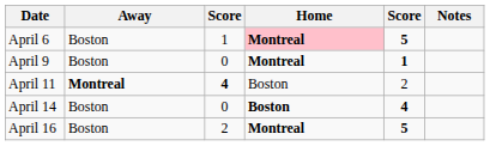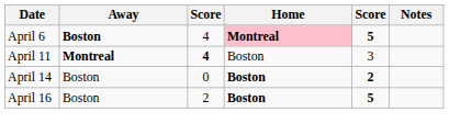 <table class="wikitable">
 <tr>
 <th bgcolor="#DDDDFF" width="60">Date</th>
 <th bgcolor="#DDDDFF" width="150">Away</th>
 <th bgcolor="#DDDDFF" width="5">Score</th>
 <th bgcolor="#DDDDFF" width="150">Home</th>
 <th bgcolor="#DDDDFF" width="5">Score</th>
 <th bgcolor="#DDDDFF" width="60">Notes</th>
 </tr>
 <tr>
 <td>April 6</td>
-<td>Boston</td>
-<td align="center">1</td>
+<td><strong>Boston</strong></td>
+<td align="center">4</td>
 <td style="background: pink;"><strong>Montreal</strong></td>
 <td align="center"><strong>5</strong></td>
-<td></td>
-</tr>
-<tr>
-<td>April 9</td>
-<td>Boston</td>
-<td align="center">0</td>
-<td><strong>Montreal</strong></td>
-<td align="center"><strong>1</strong></td>
 <td></td>
 </tr>
 <tr>
 <td>April 11</td>
 <td><strong>Montreal</strong></td>
 <td align="center"><strong>4</strong></td>
 <td>Boston</td>
-<td align="center">2</td>
+<td align="center">3</td>
 <td></td>
 </tr>
 <tr>
 <td>April 14</td>
 <td>Boston</td>
 <td align="center">0</td>
 <td><strong>Boston</strong></td>
-<td align="center"><strong>4</strong></td>
+<td align="center"><strong>2</strong></td>
 <td></td>
 </tr>
 <tr>
 <td>April 16</td>
 <td>Boston</td>
 <td align="center">2</td>
-<td><strong>Montreal</strong></td>
+<td><strong>Boston</strong></td>
 <td align="center"><strong>5</strong></td>
 <td></td>
 </tr>
 </table>
